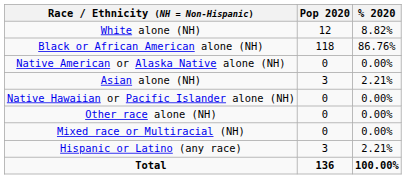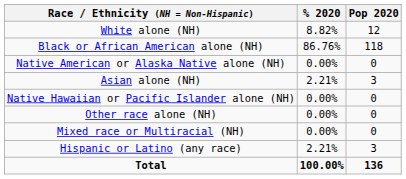 <table class="wikitable" style="text-align:center;">
 <tr>
 <th>Race / Ethnicity <small>(<em>NH = Non-Hispanic</em>)</small></th>
+<th>% 2020</th>
 <th>Pop 2020</th>
-<th>% 2020</th>
 </tr>
 <tr>
 <td><a href='#'>White</a> alone (NH)</td>
+<td>8.82%</td>
 <td>12</td>
-<td>8.82%</td>
 </tr>
 <tr>
 <td><a href='#'>Black or African American</a> alone (NH)</td>
+<td>86.76%</td>
 <td>118</td>
-<td>86.76%</td>
 </tr>
 <tr>
 <td><a href='#'>Native American</a> or <a href='#'>Alaska Native</a> alone (NH)</td>
+<td>0.00%</td>
 <td>0</td>
-<td>0.00%</td>
 </tr>
 <tr>
 <td><a href='#'>Asian</a> alone (NH)</td>
+<td>2.21%</td>
 <td>3</td>
-<td>2.21%</td>
 </tr>
 <tr>
 <td><a href='#'>Native Hawaiian</a> or <a href='#'>Pacific Islander</a> alone (NH)</td>
+<td>0.00%</td>
 <td>0</td>
-<td>0.00%</td>
 </tr>
 <tr>
 <td><a href='#'>Other race</a> alone (NH)</td>
+<td>0.00%</td>
 <td>0</td>
-<td>0.00%</td>
 </tr>
 <tr>
 <td><a href='#'>Mixed race or Multiracial</a> (NH)</td>
+<td>0.00%</td>
 <td>0</td>
-<td>0.00%</td>
 </tr>
 <tr>
 <td><a href='#'>Hispanic or Latino</a> (any race)</td>
+<td>2.21%</td>
 <td>3</td>
-<td>2.21%</td>
 </tr>
 <tr>
 <td><strong>Total</strong></td>
+<td><strong>100.00%</strong></td>
 <td><strong>136</strong></td>
-<td><strong>100.00%</strong></td>
 </tr>
 </table>
